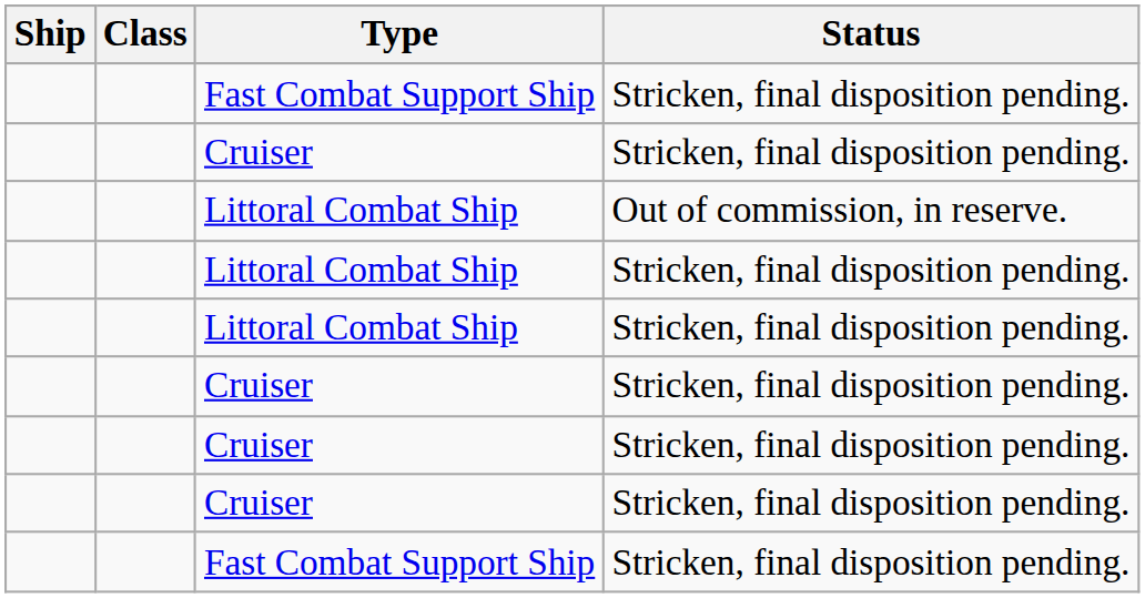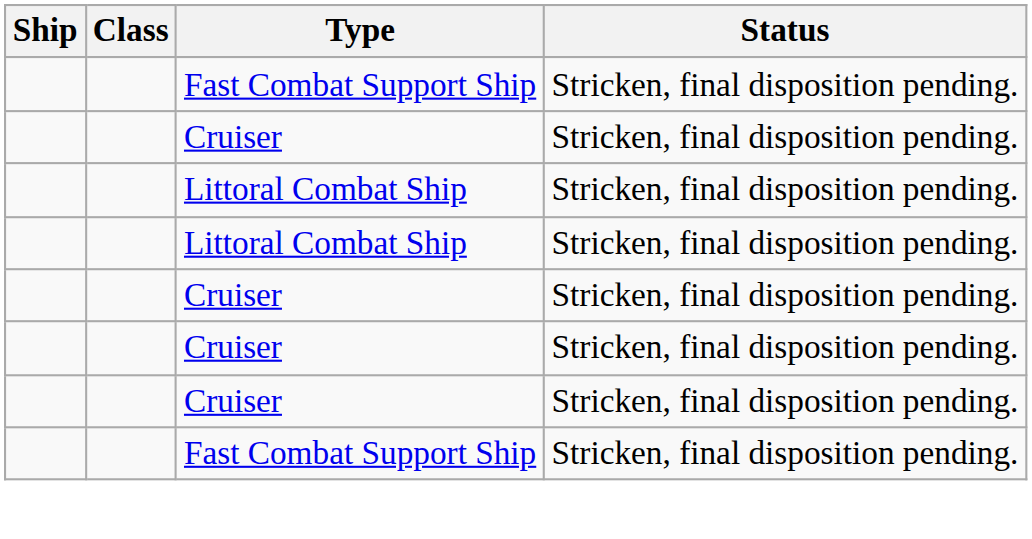 <table class="wikitable sortable">
 <tr>
 <th>Ship</th>
 <th>Class</th>
 <th>Type</th>
 <th>Status</th>
 </tr>
 <tr>
 <td></td>
 <td></td>
 <td><a href='#'>Fast Combat Support Ship</a></td>
 <td>Stricken, final disposition pending.</td>
 </tr>
 <tr>
 <td></td>
 <td></td>
 <td><a href='#'>Cruiser</a></td>
 <td>Stricken, final disposition pending.</td>
-</tr>
-<tr>
-<td></td>
-<td></td>
-<td><a href='#'>Littoral Combat Ship</a></td>
-<td>Out of commission, in reserve.</td>
 </tr>
 <tr>
 <td></td>
 <td></td>
 <td><a href='#'>Littoral Combat Ship</a></td>
 <td>Stricken, final disposition pending.</td>
 </tr>
 <tr>
 <td></td>
 <td></td>
 <td><a href='#'>Littoral Combat Ship</a></td>
 <td>Stricken, final disposition pending.</td>
 </tr>
 <tr>
 <td></td>
 <td></td>
 <td><a href='#'>Cruiser</a></td>
 <td>Stricken, final disposition pending.</td>
 </tr>
 <tr>
 <td></td>
 <td></td>
 <td><a href='#'>Cruiser</a></td>
 <td>Stricken, final disposition pending.</td>
 </tr>
 <tr>
 <td></td>
 <td></td>
 <td><a href='#'>Cruiser</a></td>
 <td>Stricken, final disposition pending.</td>
 </tr>
 <tr>
 <td></td>
 <td></td>
 <td><a href='#'>Fast Combat Support Ship</a></td>
 <td>Stricken, final disposition pending.</td>
 </tr>
 </table>
